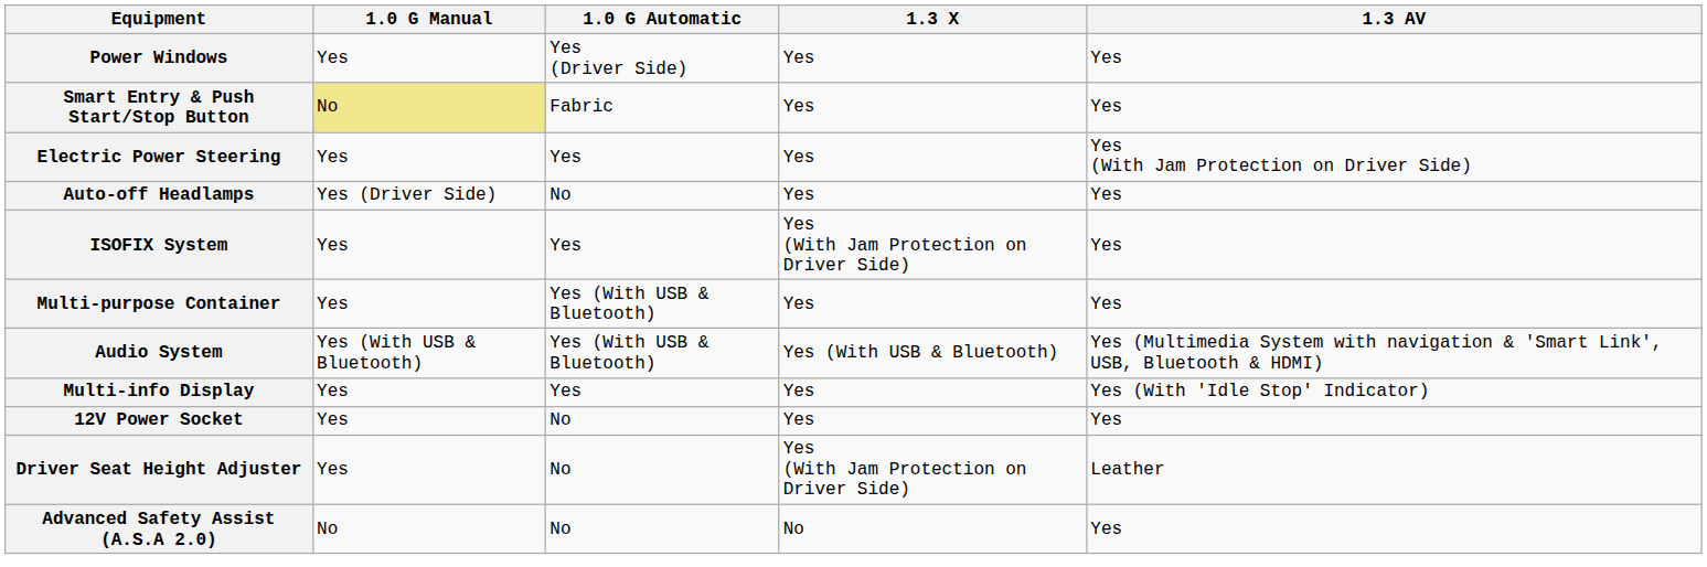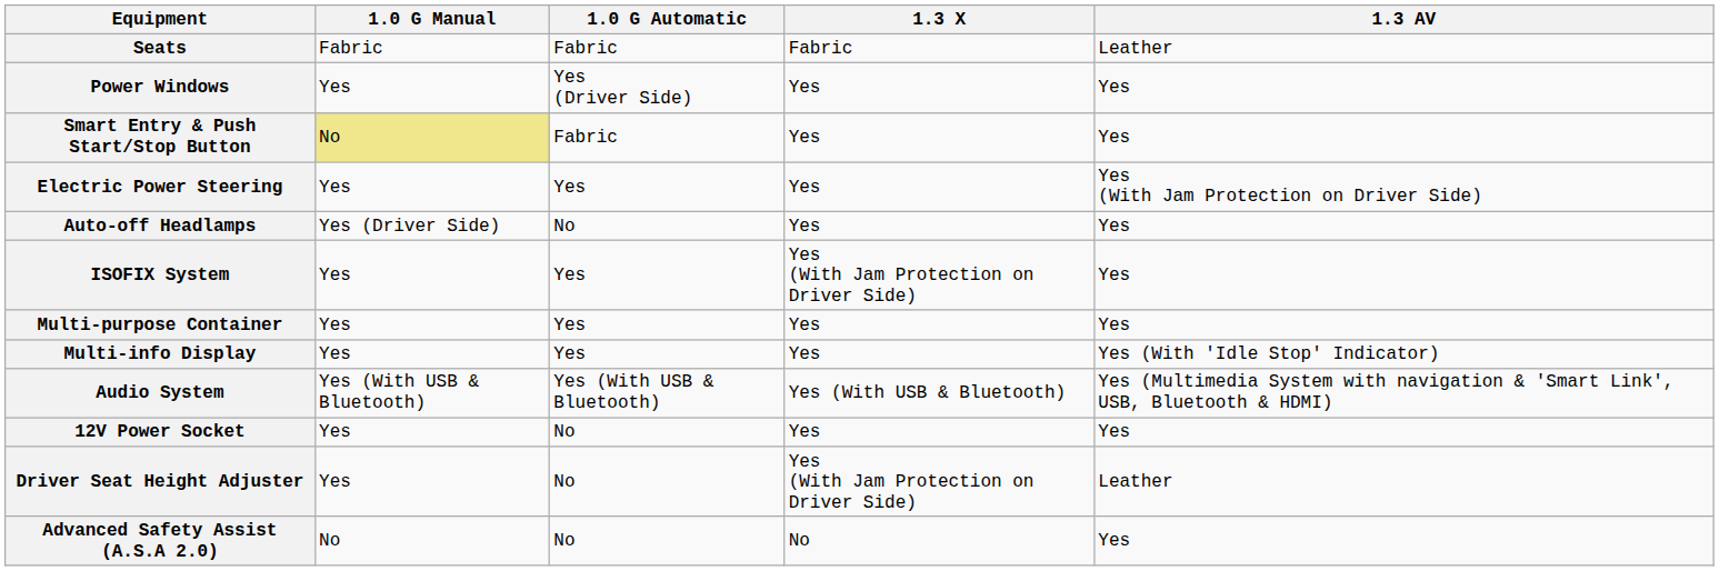 <table class="wikitable">
 <tr>
 <th>Equipment</th>
 <th>1.0 G Manual</th>
 <th>1.0 G Automatic</th>
 <th>1.3 X</th>
 <th>1.3 AV</th>
+</tr>
+<tr>
+<th>Seats</th>
+<td>Fabric</td>
+<td>Fabric</td>
+<td>Fabric</td>
+<td>Leather</td>
 </tr>
 <tr>
 <th>Power Windows</th>
 <td>Yes</td>
 <td>Yes<br>(Driver Side)</td>
 <td>Yes</td>
 <td>Yes</td>
 </tr>
 <tr>
 <th>Smart Entry & Push Start/Stop Button</th>
 <td style="background: khaki;">No</td>
 <td>Fabric</td>
 <td>Yes</td>
 <td>Yes</td>
 </tr>
 <tr>
 <th>Electric Power Steering</th>
 <td>Yes</td>
 <td>Yes</td>
 <td>Yes</td>
 <td>Yes<br>(With Jam Protection on Driver Side)</td>
 </tr>
 <tr>
 <th>Auto-off Headlamps</th>
 <td>Yes (Driver Side)</td>
 <td>No</td>
 <td>Yes</td>
 <td>Yes</td>
 </tr>
 <tr>
 <th>ISOFIX System</th>
 <td>Yes</td>
 <td>Yes</td>
 <td>Yes<br>(With Jam Protection on Driver Side)</td>
 <td>Yes</td>
 </tr>
 <tr>
 <th>Multi-purpose Container</th>
 <td>Yes</td>
-<td>Yes (With USB & Bluetooth)</td>
 <td>Yes</td>
 <td>Yes</td>
+<td>Yes</td>
+</tr>
+<tr>
+<th>Multi-info Display</th>
+<td>Yes</td>
+<td>Yes</td>
+<td>Yes</td>
+<td>Yes (With 'Idle Stop' Indicator)</td>
 </tr>
 <tr>
 <th>Audio System</th>
 <td>Yes (With USB & Bluetooth)</td>
 <td>Yes (With USB & Bluetooth)</td>
 <td>Yes (With USB & Bluetooth)</td>
 <td>Yes (Multimedia System with navigation & 'Smart Link', USB, Bluetooth & HDMI)</td>
-</tr>
-<tr>
-<th>Multi-info Display</th>
-<td>Yes</td>
-<td>Yes</td>
-<td>Yes</td>
-<td>Yes (With 'Idle Stop' Indicator)</td>
 </tr>
 <tr>
 <th>12V Power Socket</th>
 <td>Yes</td>
 <td>No</td>
 <td>Yes</td>
 <td>Yes</td>
 </tr>
 <tr>
 <th>Driver Seat Height Adjuster</th>
 <td>Yes</td>
 <td>No</td>
 <td>Yes<br>(With Jam Protection on Driver Side)</td>
 <td>Leather</td>
 </tr>
 <tr>
 <th>Advanced Safety Assist (A.S.A 2.0)</th>
 <td>No</td>
 <td>No</td>
 <td>No</td>
 <td>Yes</td>
 </tr>
 </table>
